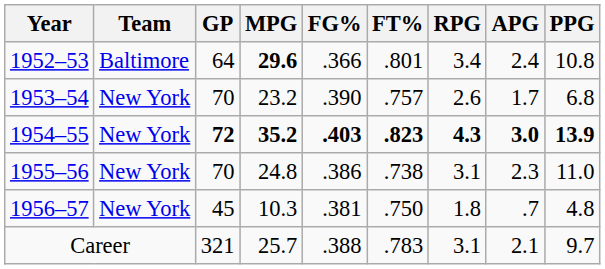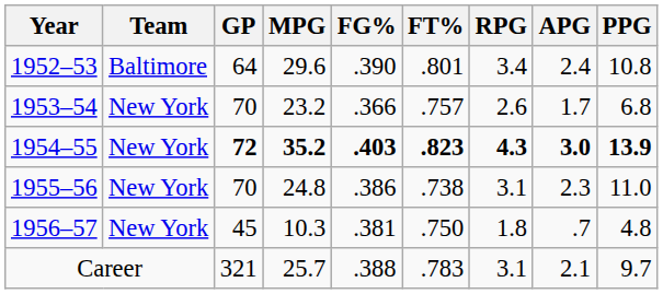 <table class="wikitable sortable" style="font-size:95%; text-align:right;">
 <tr>
 <th>Year</th>
 <th>Team</th>
 <th>GP</th>
 <th>MPG</th>
 <th>FG%</th>
 <th>FT%</th>
 <th>RPG</th>
 <th>APG</th>
 <th>PPG</th>
 </tr>
 <tr>
 <td style="text-align:left;"><a href='#'>1952–53</a></td>
 <td style="text-align:left;"><a href='#'>Baltimore</a></td>
 <td>64</td>
-<td><strong>29.6</strong></td>
-<td>.366</td>
+<td>29.6</td>
+<td>.390</td>
 <td>.801</td>
 <td>3.4</td>
 <td>2.4</td>
 <td>10.8</td>
 </tr>
 <tr>
 <td style="text-align:left;"><a href='#'>1953–54</a></td>
 <td style="text-align:left;"><a href='#'>New York</a></td>
 <td>70</td>
 <td>23.2</td>
-<td>.390</td>
+<td>.366</td>
 <td>.757</td>
 <td>2.6</td>
 <td>1.7</td>
 <td>6.8</td>
 </tr>
 <tr>
 <td style="text-align:left;"><a href='#'>1954–55</a></td>
 <td style="text-align:left;"><a href='#'>New York</a></td>
 <td><strong>72</strong></td>
 <td><strong>35.2</strong></td>
 <td><strong>.403</strong></td>
 <td><strong>.823</strong></td>
 <td><strong>4.3</strong></td>
 <td><strong>3.0</strong></td>
 <td><strong>13.9</strong></td>
 </tr>
 <tr>
 <td style="text-align:left;"><a href='#'>1955–56</a></td>
 <td style="text-align:left;"><a href='#'>New York</a></td>
 <td>70</td>
 <td>24.8</td>
 <td>.386</td>
 <td>.738</td>
 <td>3.1</td>
 <td>2.3</td>
 <td>11.0</td>
 </tr>
 <tr>
 <td style="text-align:left;"><a href='#'>1956–57</a></td>
 <td style="text-align:left;"><a href='#'>New York</a></td>
 <td>45</td>
 <td>10.3</td>
 <td>.381</td>
 <td>.750</td>
 <td>1.8</td>
 <td>.7</td>
 <td>4.8</td>
 </tr>
 <tr>
 <td colspan="2" style="text-align:center;">Career</td>
 <td>321</td>
 <td>25.7</td>
 <td>.388</td>
 <td>.783</td>
 <td>3.1</td>
 <td>2.1</td>
 <td>9.7</td>
 </tr>
 </table>
